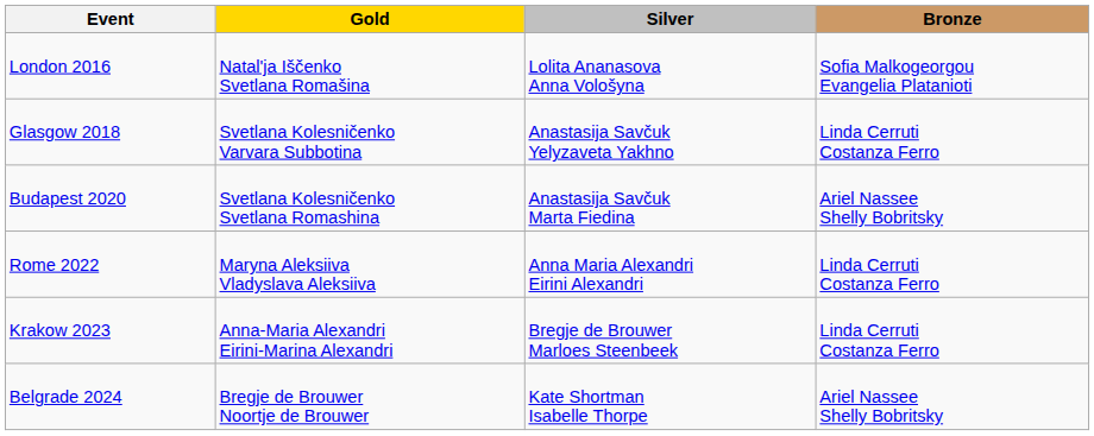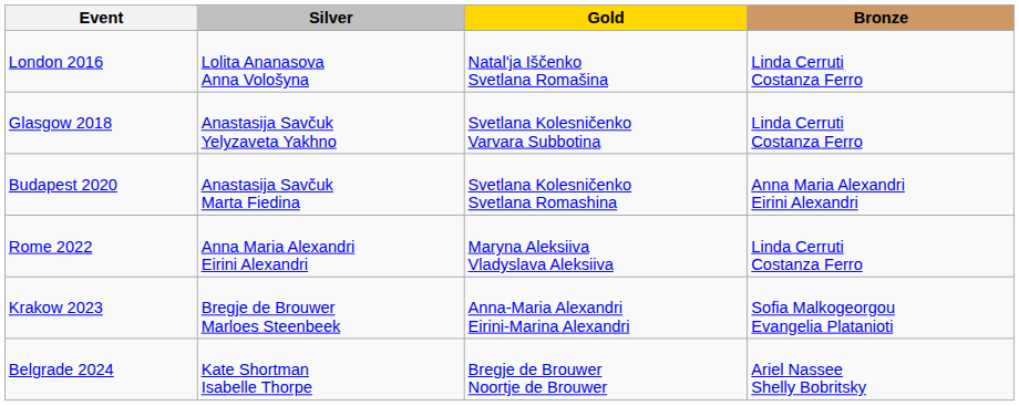 <table class="wikitable" width=60% style="font-size:95%; text-align:left;">
 <tr>
 <th>Event</th>
+<td align=center bgcolor=silver><strong>Silver</strong></td>
 <td align=center bgcolor=gold><strong>Gold</strong></td>
-<td align=center bgcolor=silver><strong>Silver</strong></td>
 <td align=center bgcolor=cc9966><strong>Bronze</strong></td>
 </tr>
 <tr ----bgcolor="#efefef">
 <td><a href='#'>London 2016</a></td>
+<td><br><a href='#'>Lolita Ananasova</a><br><a href='#'>Anna Vološyna</a></td>
 <td><br><a href='#'>Natal'ja Iščenko</a><br><a href='#'>Svetlana Romašina</a></td>
-<td><br><a href='#'>Lolita Ananasova</a><br><a href='#'>Anna Vološyna</a></td>
-<td><br><a href='#'>Sofia Malkogeorgou</a><br><a href='#'>Evangelia Platanioti</a></td>
+<td><br><a href='#'>Linda Cerruti</a><br><a href='#'>Costanza Ferro</a></td>
 </tr>
 <tr>
 <td><a href='#'>Glasgow 2018</a></td>
+<td><br><a href='#'>Anastasija Savčuk</a><br><a href='#'>Yelyzaveta Yakhno</a></td>
 <td><br><a href='#'>Svetlana Kolesničenko</a><br><a href='#'>Varvara Subbotina</a></td>
-<td><br><a href='#'>Anastasija Savčuk</a><br><a href='#'>Yelyzaveta Yakhno</a></td>
 <td><br><a href='#'>Linda Cerruti</a><br><a href='#'>Costanza Ferro</a></td>
 </tr>
 <tr>
 <td><a href='#'>Budapest 2020</a></td>
+<td><br><a href='#'>Anastasija Savčuk</a><br><a href='#'>Marta Fiedina</a></td>
 <td><br><a href='#'>Svetlana Kolesničenko</a><br><a href='#'>Svetlana Romashina</a></td>
-<td><br><a href='#'>Anastasija Savčuk</a><br><a href='#'>Marta Fiedina</a></td>
-<td><br><a href='#'>Ariel Nassee</a> <br><a href='#'>Shelly Bobritsky</a></td>
+<td><br><a href='#'>Anna Maria Alexandri</a><br><a href='#'>Eirini Alexandri</a></td>
 </tr>
 <tr>
 <td><a href='#'>Rome 2022</a></td>
+<td><br><a href='#'>Anna Maria Alexandri</a><br><a href='#'>Eirini Alexandri</a></td>
 <td><br><a href='#'>Maryna Aleksiiva</a><br><a href='#'>Vladyslava Aleksiiva</a></td>
-<td><br><a href='#'>Anna Maria Alexandri</a><br><a href='#'>Eirini Alexandri</a></td>
 <td><br><a href='#'>Linda Cerruti</a><br><a href='#'>Costanza Ferro</a></td>
 </tr>
 <tr>
 <td><a href='#'>Krakow 2023</a></td>
+<td><br><a href='#'>Bregje de Brouwer</a><br><a href='#'>Marloes Steenbeek</a></td>
 <td><br><a href='#'>Anna-Maria Alexandri</a><br><a href='#'>Eirini-Marina Alexandri</a></td>
-<td><br><a href='#'>Bregje de Brouwer</a><br><a href='#'>Marloes Steenbeek</a></td>
-<td><br><a href='#'>Linda Cerruti</a><br><a href='#'>Costanza Ferro</a></td>
+<td><br><a href='#'>Sofia Malkogeorgou</a><br><a href='#'>Evangelia Platanioti</a></td>
 </tr>
 <tr>
 <td><a href='#'>Belgrade 2024</a></td>
+<td><br><a href='#'>Kate Shortman</a> <br><a href='#'>Isabelle Thorpe</a></td>
 <td><br><a href='#'>Bregje de Brouwer</a> <br><a href='#'>Noortje de Brouwer</a></td>
-<td><br><a href='#'>Kate Shortman</a> <br><a href='#'>Isabelle Thorpe</a></td>
 <td><br><a href='#'>Ariel Nassee</a> <br><a href='#'>Shelly Bobritsky</a></td>
 </tr>
 </table>
